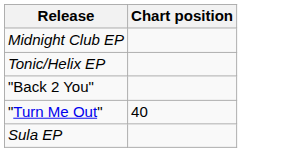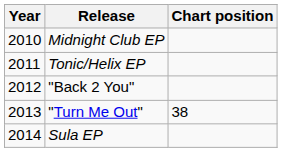 <table class="wikitable">
 <tr>
+<th>Year</th>
 <th>Release</th>
 <th>Chart position</th>
 </tr>
 <tr>
+<td>2010</td>
 <td><em>Midnight Club EP</em></td>
 <td></td>
 </tr>
 <tr>
+<td>2011</td>
 <td><em>Tonic/Helix EP</em></td>
 <td></td>
 </tr>
 <tr>
+<td>2012</td>
 <td>"Back 2 You"</td>
 <td></td>
 </tr>
 <tr>
+<td>2013</td>
 <td>"<a href='#'>Turn Me Out</a>"</td>
-<td>40</td>
+<td>38</td>
 </tr>
 <tr>
+<td>2014</td>
 <td><em>Sula EP</em></td>
 <td></td>
 </tr>
 </table>
